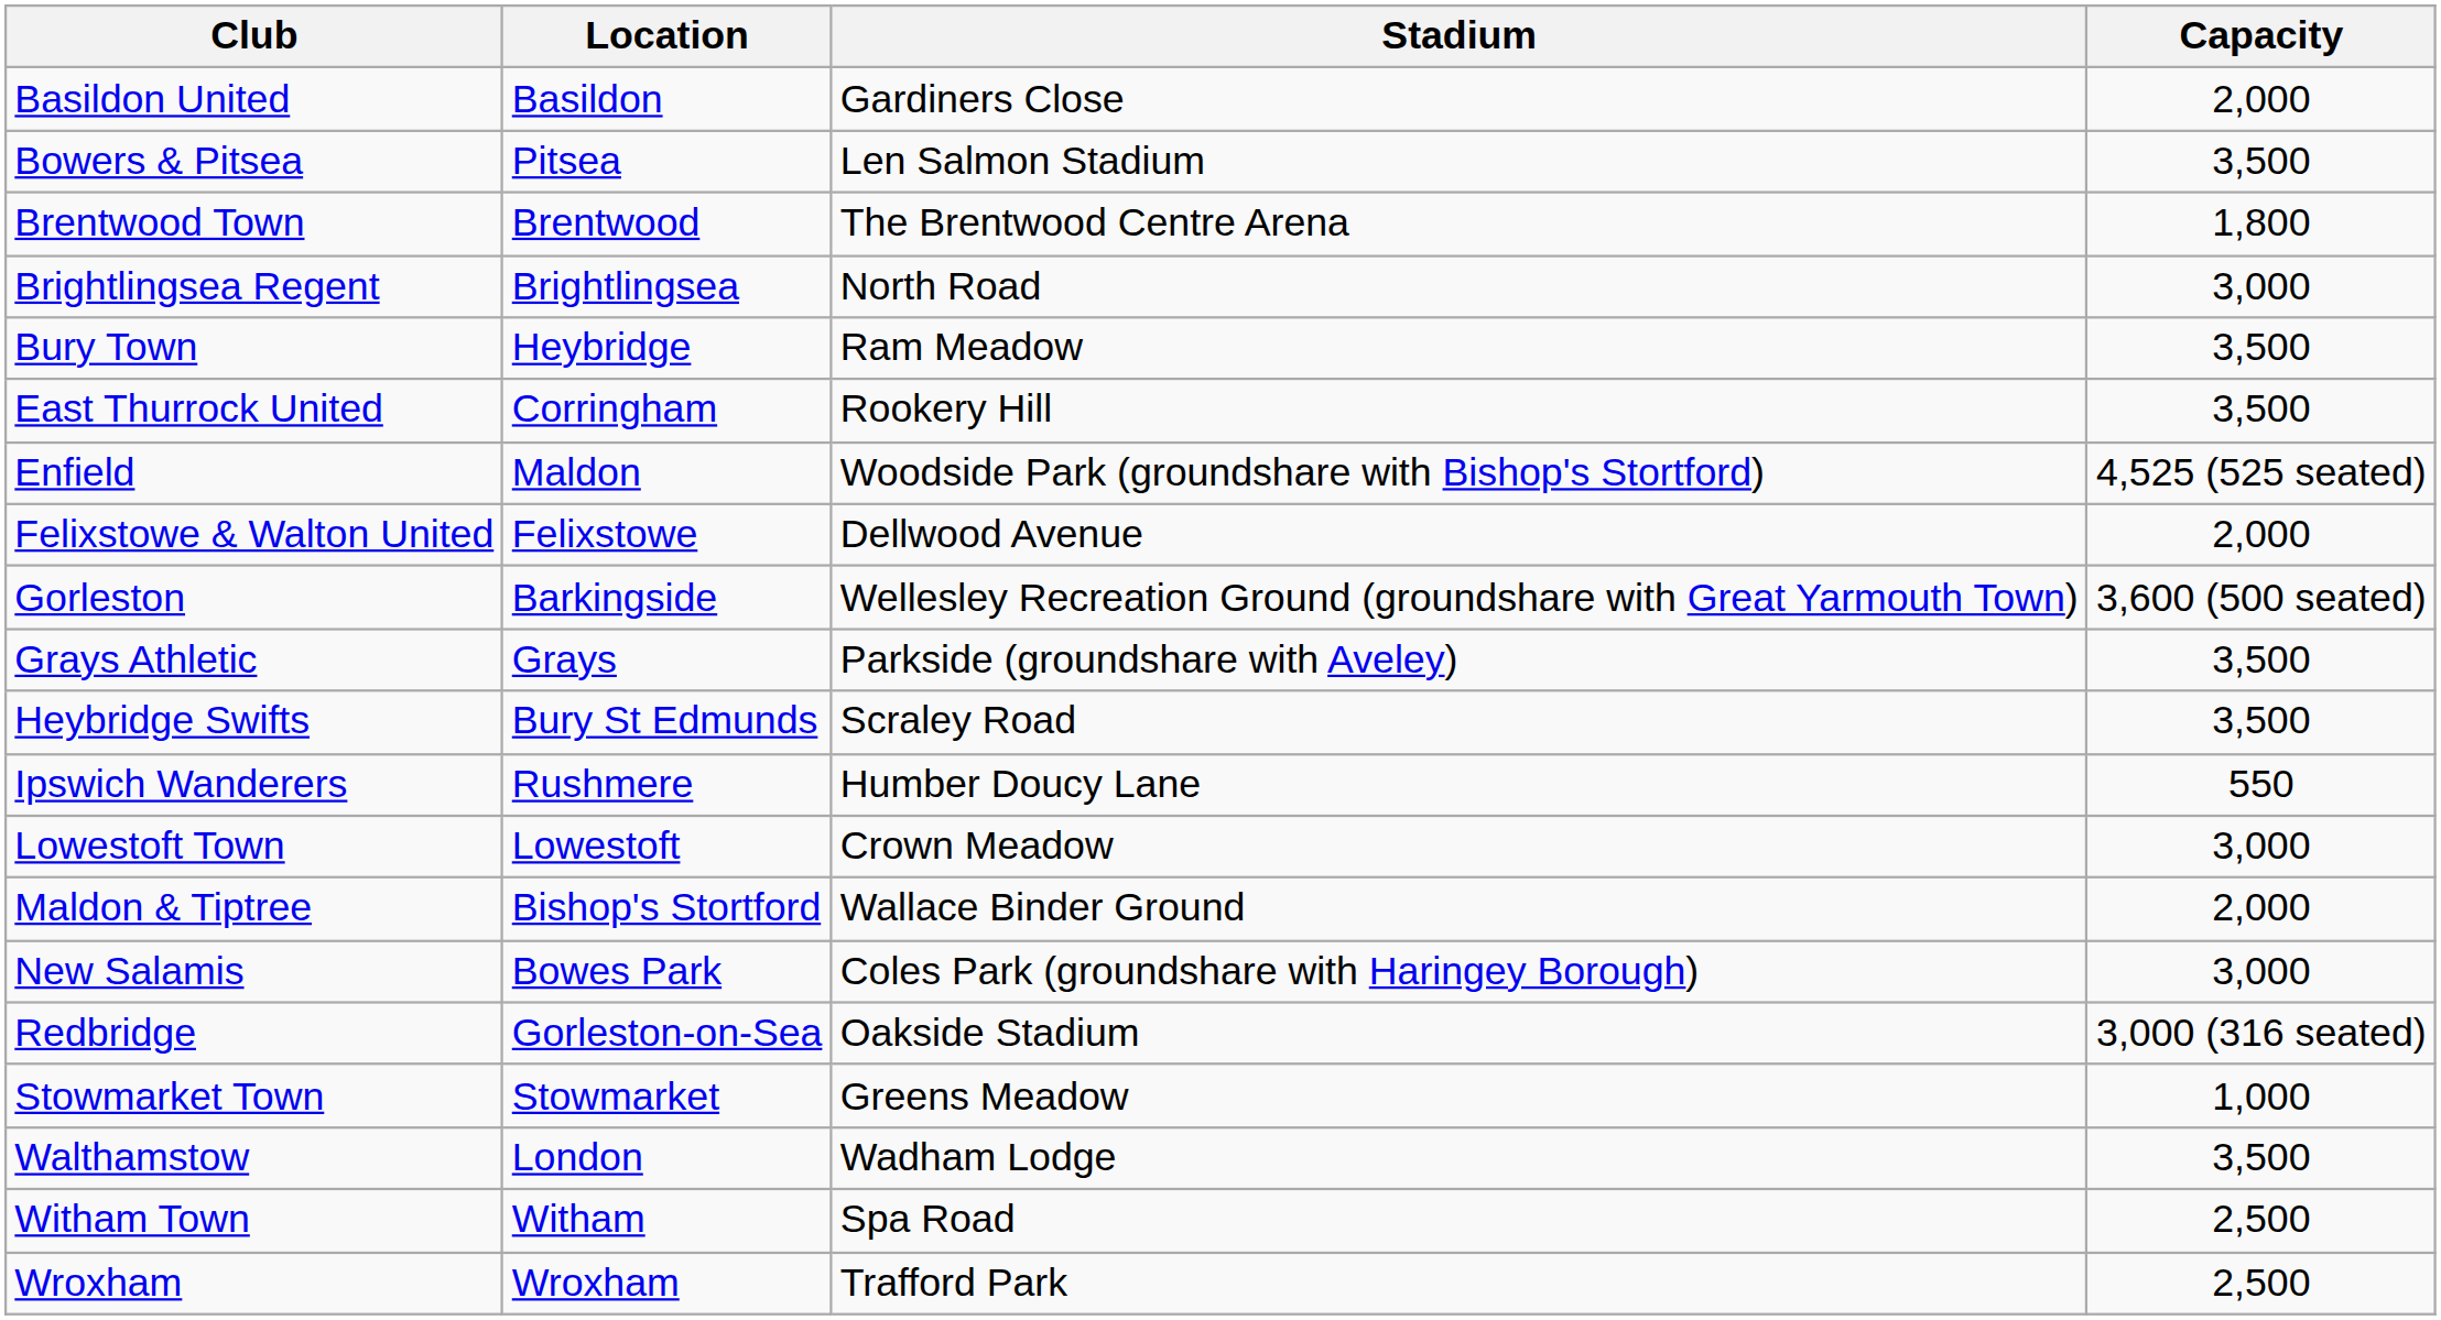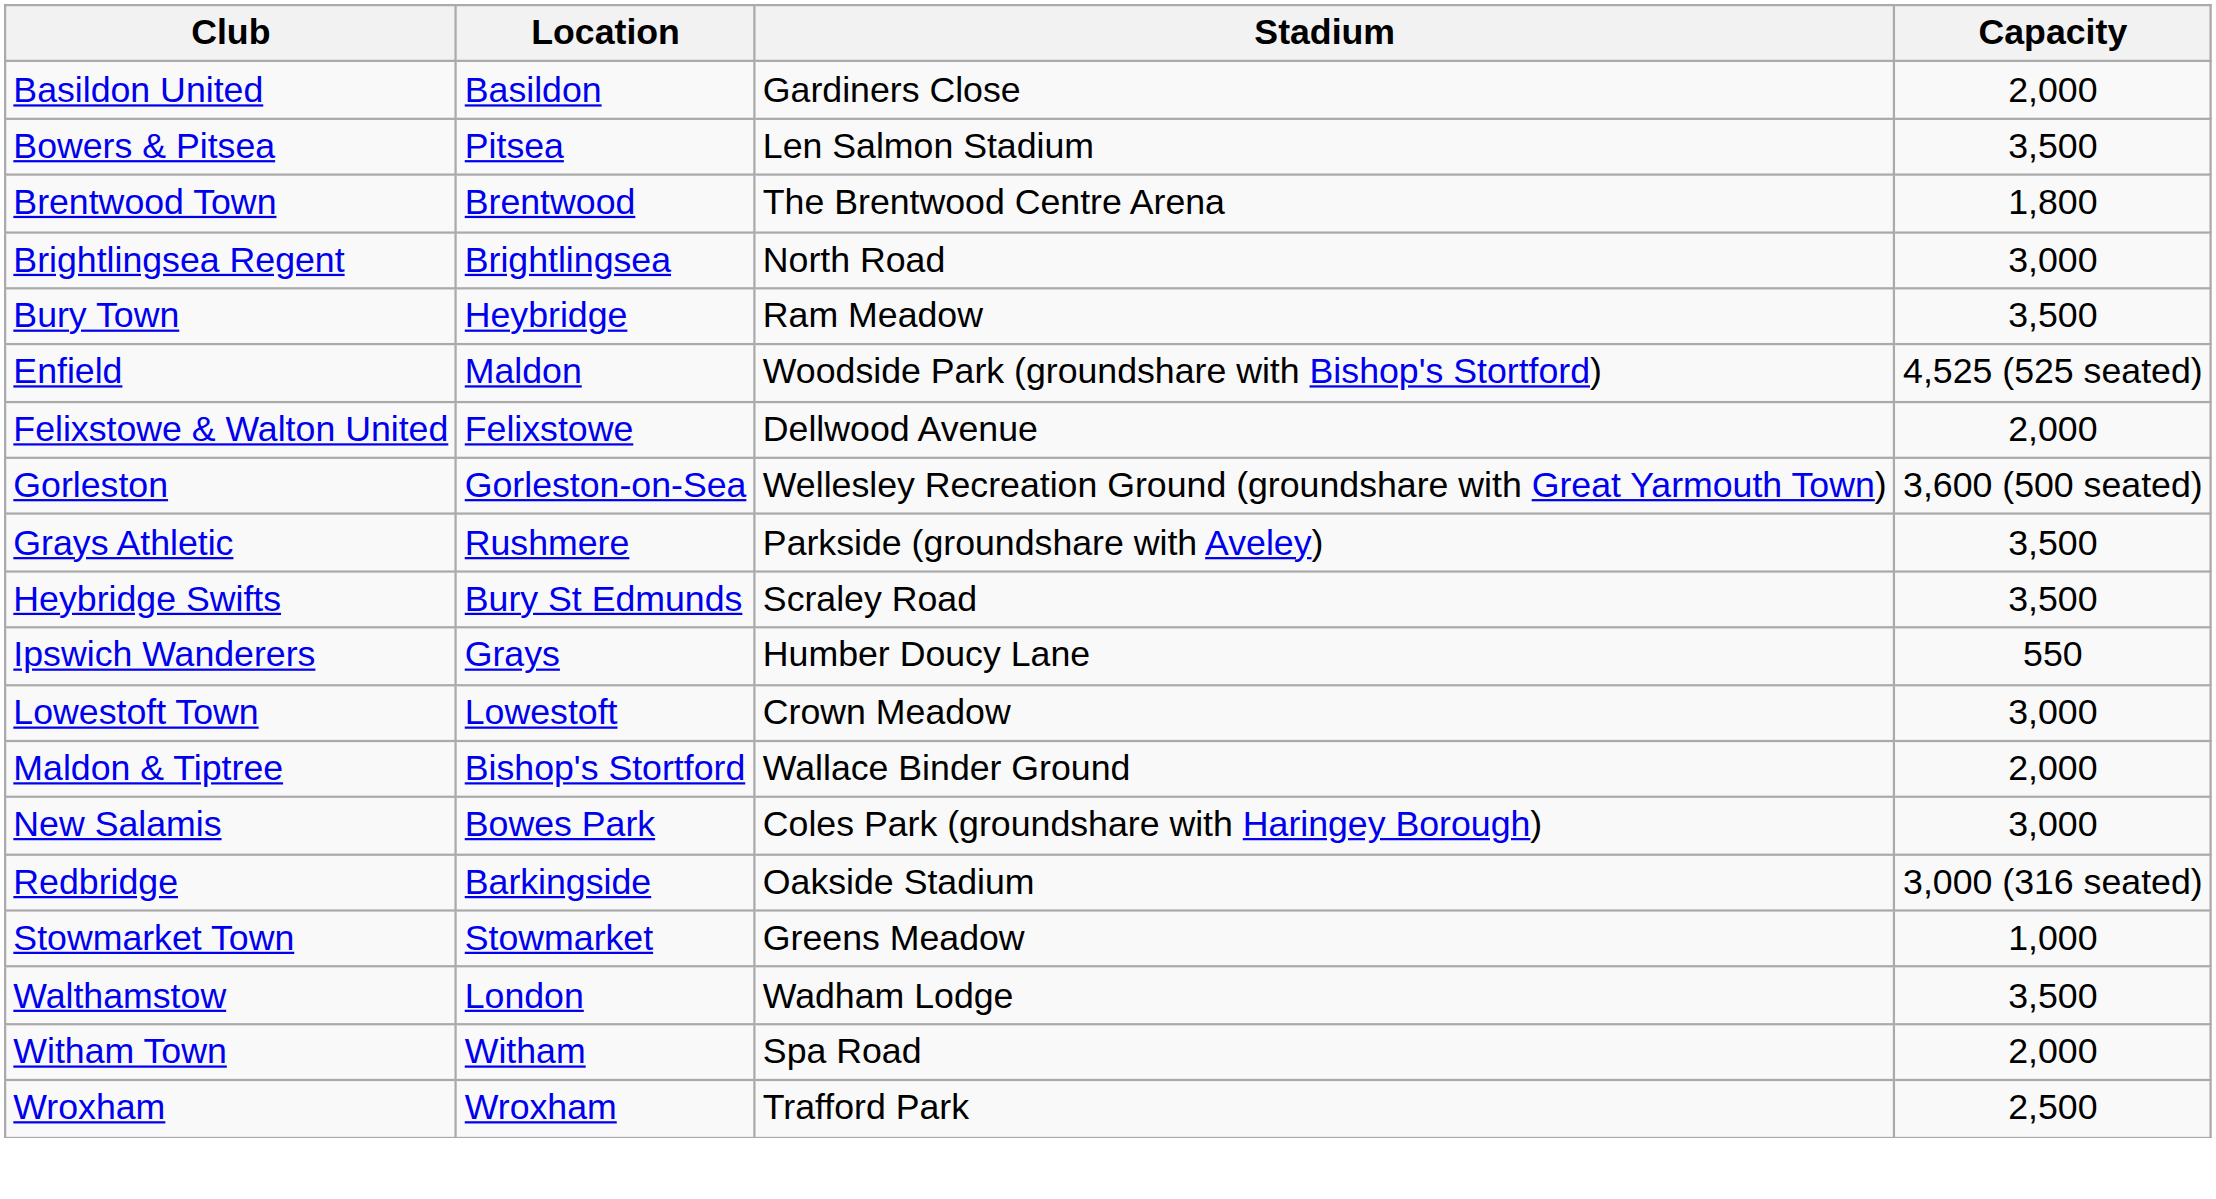 <table class="wikitable sortable">
 <tr>
 <th>Club</th>
 <th>Location</th>
 <th>Stadium</th>
 <th>Capacity</th>
 </tr>
 <tr>
 <td><a href='#'>Basildon United</a></td>
 <td><a href='#'>Basildon</a></td>
 <td>Gardiners Close</td>
 <td style="text-align:center;">2,000</td>
 </tr>
 <tr>
 <td><a href='#'>Bowers & Pitsea</a></td>
 <td><a href='#'>Pitsea</a></td>
 <td>Len Salmon Stadium</td>
 <td style="text-align:center;">3,500</td>
 </tr>
 <tr>
 <td><a href='#'>Brentwood Town</a></td>
 <td><a href='#'>Brentwood</a></td>
 <td>The Brentwood Centre Arena</td>
 <td style="text-align:center;">1,800</td>
 </tr>
 <tr>
 <td><a href='#'>Brightlingsea Regent</a></td>
 <td><a href='#'>Brightlingsea</a></td>
 <td>North Road</td>
 <td style="text-align:center;">3,000</td>
 </tr>
 <tr>
 <td><a href='#'>Bury Town</a></td>
 <td><a href='#'>Heybridge</a></td>
 <td>Ram Meadow</td>
 <td style="text-align:center;">3,500</td>
 </tr>
 <tr>
-<td><a href='#'>East Thurrock United</a></td>
-<td><a href='#'>Corringham</a></td>
-<td>Rookery Hill</td>
-<td style="text-align:center;">3,500</td>
-</tr>
-<tr>
 <td><a href='#'>Enfield</a></td>
 <td><a href='#'>Maldon</a></td>
 <td>Woodside Park (groundshare with <a href='#'>Bishop's Stortford</a>)</td>
 <td align="center">4,525 (525 seated)</td>
 </tr>
 <tr>
 <td><a href='#'>Felixstowe & Walton United</a></td>
 <td><a href='#'>Felixstowe</a></td>
 <td>Dellwood Avenue</td>
 <td style="text-align:center;">2,000</td>
 </tr>
 <tr>
 <td><a href='#'>Gorleston</a></td>
-<td><a href='#'>Barkingside</a></td>
+<td><a href='#'>Gorleston-on-Sea</a></td>
 <td>Wellesley Recreation Ground (groundshare with <a href='#'>Great Yarmouth Town</a>)</td>
 <td style="text-align:center;">3,600 (500 seated)</td>
 </tr>
 <tr>
 <td><a href='#'>Grays Athletic</a></td>
-<td><a href='#'>Grays</a></td>
+<td><a href='#'>Rushmere</a></td>
 <td>Parkside (groundshare with <a href='#'>Aveley</a>)</td>
 <td style="text-align:center;">3,500</td>
 </tr>
 <tr>
 <td><a href='#'>Heybridge Swifts</a></td>
 <td><a href='#'>Bury St Edmunds</a></td>
 <td>Scraley Road</td>
 <td style="text-align:center;">3,500</td>
 </tr>
 <tr>
 <td><a href='#'>Ipswich Wanderers</a></td>
-<td><a href='#'>Rushmere</a></td>
+<td><a href='#'>Grays</a></td>
 <td>Humber Doucy Lane</td>
 <td style="text-align:center;">550</td>
 </tr>
 <tr>
 <td><a href='#'>Lowestoft Town</a></td>
 <td><a href='#'>Lowestoft</a></td>
 <td>Crown Meadow</td>
 <td style="text-align:center;">3,000</td>
 </tr>
 <tr>
 <td><a href='#'>Maldon & Tiptree</a></td>
 <td><a href='#'>Bishop's Stortford</a></td>
 <td>Wallace Binder Ground</td>
 <td style="text-align:center;">2,000</td>
 </tr>
 <tr>
 <td><a href='#'>New Salamis</a></td>
 <td><a href='#'>Bowes Park</a></td>
 <td>Coles Park (groundshare with <a href='#'>Haringey Borough</a>)</td>
 <td style="text-align:center;">3,000</td>
 </tr>
 <tr>
 <td><a href='#'>Redbridge</a></td>
-<td><a href='#'>Gorleston-on-Sea</a></td>
+<td><a href='#'>Barkingside</a></td>
 <td>Oakside Stadium</td>
 <td align="center">3,000 (316 seated)</td>
 </tr>
 <tr>
 <td><a href='#'>Stowmarket Town</a></td>
 <td><a href='#'>Stowmarket</a></td>
 <td>Greens Meadow</td>
 <td style="text-align:center;">1,000</td>
 </tr>
 <tr>
 <td><a href='#'>Walthamstow</a></td>
 <td><a href='#'>London</a> </td>
 <td>Wadham Lodge</td>
 <td align="center">3,500</td>
 </tr>
 <tr>
 <td><a href='#'>Witham Town</a></td>
 <td><a href='#'>Witham</a></td>
 <td>Spa Road</td>
-<td style="text-align:center;">2,500</td>
+<td style="text-align:center;">2,000</td>
 </tr>
 <tr>
 <td><a href='#'>Wroxham</a></td>
 <td><a href='#'>Wroxham</a></td>
 <td>Trafford Park</td>
 <td style="text-align:center;">2,500</td>
 </tr>
 </table>
